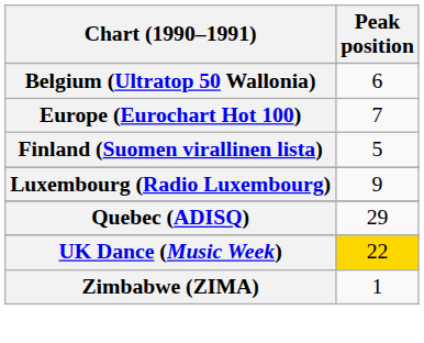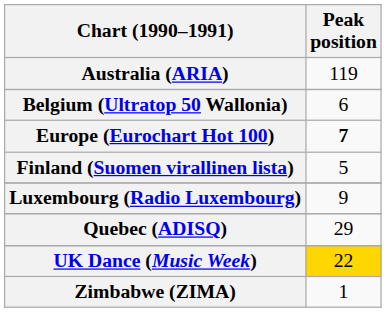 <table class="wikitable sortable plainrowheaders" style="text-align:center">
 <tr>
 <th>Chart (1990–1991)</th>
 <th>Peak<br>position</th>
+</tr>
+<tr>
+<th scope="row">Australia (<a href='#'>ARIA</a>)</th>
+<td>119</td>
 </tr>
 <tr>
 </tr>
 <tr>
 </tr>
 <tr>
 <th scope="row">Belgium (<a href='#'>Ultratop 50</a> Wallonia)</th>
 <td>6</td>
 </tr>
 <tr>
 <th scope="row">Europe (<a href='#'>Eurochart Hot 100</a>)</th>
-<td>7</td>
+<td><strong>7</strong></td>
 </tr>
 <tr>
 <th scope="row">Finland (<a href='#'>Suomen virallinen lista</a>)</th>
 <td>5</td>
 </tr>
 <tr>
 </tr>
 <tr>
 </tr>
 <tr>
 </tr>
 <tr>
 <th scope="row">Luxembourg (<a href='#'>Radio Luxembourg</a>)</th>
 <td>9</td>
 </tr>
 <tr>
 </tr>
 <tr>
 </tr>
 <tr>
 <th scope="row">Quebec (<a href='#'>ADISQ</a>)</th>
 <td>29</td>
 </tr>
 <tr>
 </tr>
 <tr>
 </tr>
 <tr>
 </tr>
 <tr>
 <th scope="row"><a href='#'>UK Dance</a> (<em><a href='#'>Music Week</a></em>)</th>
 <td style="background: gold;">22</td>
 </tr>
 <tr>
 <th scope="row">Zimbabwe (ZIMA)</th>
 <td>1</td>
 </tr>
 </table>
